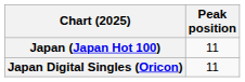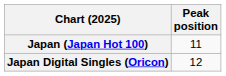 <table class="wikitable sortable plainrowheaders" style="text-align:center">
 <tr>
 <th scope="col">Chart (2025)</th>
 <th scope="col">Peak<br>position</th>
 </tr>
 <tr>
 <th scope="row">Japan (<a href='#'>Japan Hot 100</a>)</th>
 <td>11</td>
 </tr>
 <tr>
 <th scope="row">Japan Digital Singles (<a href='#'>Oricon</a>)</th>
-<td>11</td>
+<td>12</td>
 </tr>
 </table>
